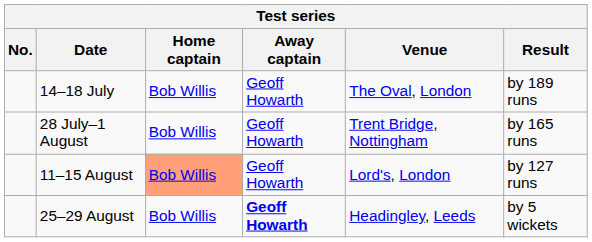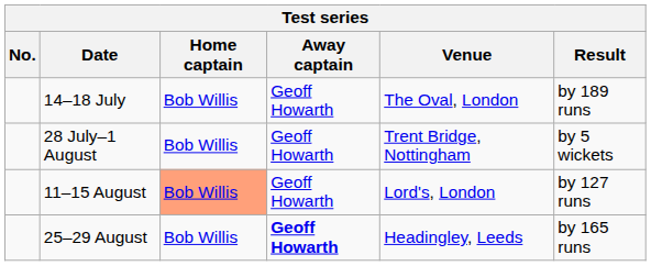 <table class="wikitable">
 <tr>
 <th colspan="9">Test series</th>
 </tr>
 <tr>
 <th>No.</th>
 <th>Date</th>
 <th>Home captain</th>
 <th>Away captain</th>
 <th>Venue</th>
 <th>Result</th>
 </tr>
 <tr>
 <td></td>
 <td>14–18 July</td>
 <td><a href='#'>Bob Willis</a></td>
 <td><a href='#'>Geoff Howarth</a></td>
 <td><a href='#'>The Oval</a>, <a href='#'>London</a></td>
 <td> by 189 runs</td>
 </tr>
 <tr>
 <td></td>
 <td>28 July–1 August</td>
 <td><a href='#'>Bob Willis</a></td>
 <td><a href='#'>Geoff Howarth</a></td>
 <td><a href='#'>Trent Bridge</a>, <a href='#'>Nottingham</a></td>
-<td> by 165 runs</td>
+<td> by 5 wickets</td>
 </tr>
 <tr>
 <td></td>
 <td>11–15 August</td>
 <td style="background: lightsalmon;"><a href='#'>Bob Willis</a></td>
 <td><a href='#'>Geoff Howarth</a></td>
 <td><a href='#'>Lord's</a>, <a href='#'>London</a></td>
 <td> by 127 runs</td>
 </tr>
 <tr>
 <td></td>
 <td>25–29 August</td>
 <td><a href='#'>Bob Willis</a></td>
 <td><strong><a href='#'>Geoff Howarth</a></strong></td>
 <td><a href='#'>Headingley</a>, <a href='#'>Leeds</a></td>
-<td> by 5 wickets</td>
+<td> by 165 runs</td>
 </tr>
 </table>
